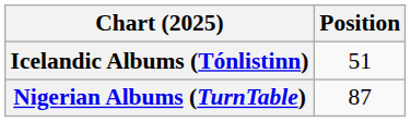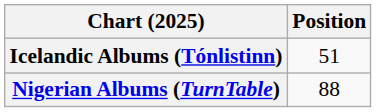 <table class="wikitable sortable plainrowheaders" style="text-align:center">
 <tr>
 <th scope="col">Chart (2025)</th>
 <th scope="col">Position</th>
 </tr>
 <tr>
 <th scope="row">Icelandic Albums (<a href='#'>Tónlistinn</a>)</th>
 <td>51</td>
 </tr>
 <tr>
 <th scope="row"><a href='#'>Nigerian Albums</a> (<em><a href='#'>TurnTable</a></em>)</th>
-<td>87</td>
+<td>88</td>
 </tr>
 </table>
